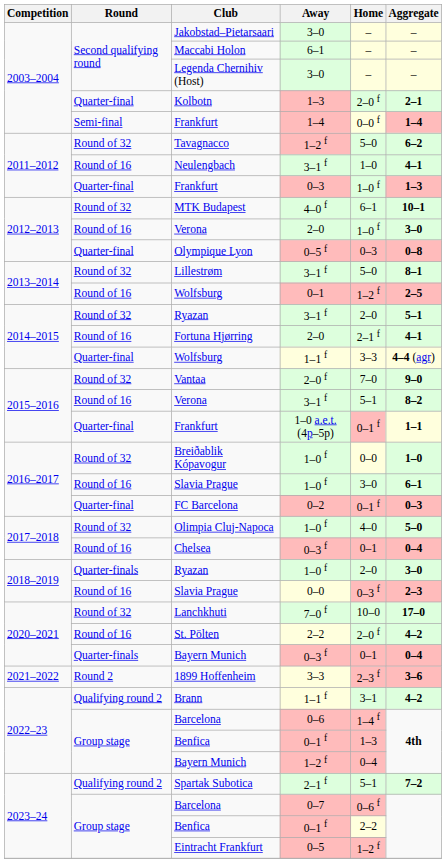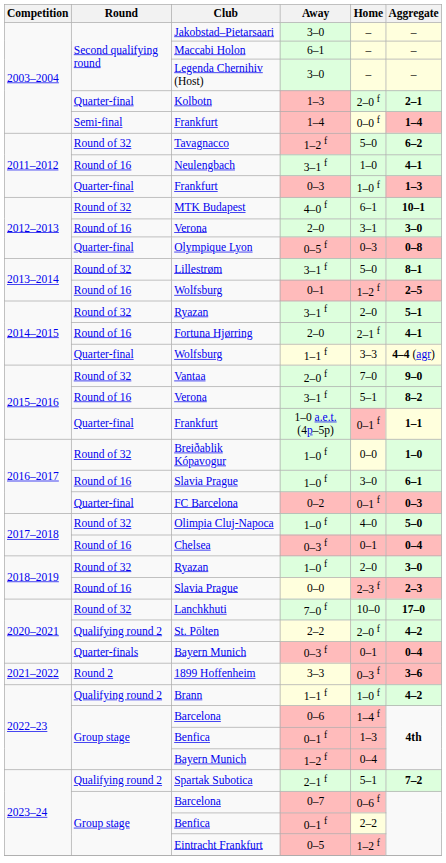 <table class="wikitable">
 <tr>
 <th>Competition</th>
 <th>Round</th>
 <th>Club</th>
 <th>Away</th>
 <th>Home</th>
 <th>Aggregate</th>
 </tr>
 <tr>
 <td rowspan="5"><a href='#'>2003–2004</a></td>
 <td rowspan="3"><a href='#'>Second qualifying round</a></td>
 <td> <a href='#'>Jakobstad–Pietarsaari</a></td>
 <td bgcolor="#ddffdd" style="text-align:center;">3–0</td>
 <td bgcolor="#ffffdd" style="text-align:center;">–</td>
 <td bgcolor="#ffffdd" style="text-align:center;">–</td>
 </tr>
 <tr>
 <td> <a href='#'>Maccabi Holon</a></td>
 <td bgcolor="#ddffdd" style="text-align:center;">6–1</td>
 <td bgcolor="#ffffdd" style="text-align:center;">–</td>
 <td bgcolor="#ffffdd" style="text-align:center;">–</td>
 </tr>
 <tr>
 <td> <a href='#'>Legenda Chernihiv</a> (Host)</td>
 <td bgcolor="#ddffdd" style="text-align:center;">3–0</td>
 <td bgcolor="#ffffdd" style="text-align:center;">–</td>
 <td bgcolor="#ffffdd" style="text-align:center;">–</td>
 </tr>
 <tr>
 <td><a href='#'>Quarter-final</a></td>
 <td> <a href='#'>Kolbotn</a></td>
 <td bgcolor="#ffbbbb" style="text-align:center;">1–3</td>
 <td bgcolor="#ddffdd" style="text-align:center;">2–0 <sup>f</sup></td>
 <td bgcolor="#ddffdd" style="text-align:center;"><strong>2–1</strong></td>
 </tr>
 <tr>
 <td><a href='#'>Semi-final</a></td>
 <td> <a href='#'>Frankfurt</a></td>
 <td bgcolor="#ffbbbb" style="text-align:center;">1–4</td>
 <td bgcolor="#ffffdd" style="text-align:center;">0–0 <sup>f</sup></td>
 <td bgcolor="#ffbbbb" style="text-align:center;"><strong>1–4</strong></td>
 </tr>
 <tr>
 <td rowspan="3"><a href='#'>2011–2012</a></td>
 <td><a href='#'>Round of 32</a></td>
 <td> <a href='#'>Tavagnacco</a></td>
 <td bgcolor="#ffbbbb" style="text-align:center;">1–2 <sup>f</sup></td>
 <td bgcolor="#ddffdd" style="text-align:center;">5–0</td>
 <td bgcolor="#ddffdd" style="text-align:center;"><strong>6–2</strong></td>
 </tr>
 <tr>
 <td><a href='#'>Round of 16</a></td>
 <td> <a href='#'>Neulengbach</a></td>
 <td bgcolor="#ddffdd" style="text-align:center;">3–1 <sup>f</sup></td>
 <td bgcolor="#ddffdd" style="text-align:center;">1–0</td>
 <td bgcolor="#ddffdd" style="text-align:center;"><strong>4–1</strong></td>
 </tr>
 <tr>
 <td><a href='#'>Quarter-final</a></td>
 <td> <a href='#'>Frankfurt</a></td>
 <td bgcolor="#ffbbbb" style="text-align:center;">0–3</td>
 <td bgcolor="#ddffdd" style="text-align:center;">1–0 <sup>f</sup></td>
 <td bgcolor="#ffbbbb" style="text-align:center;"><strong>1–3</strong></td>
 </tr>
 <tr>
 <td rowspan="3"><a href='#'>2012–2013</a></td>
 <td><a href='#'>Round of 32</a></td>
 <td> <a href='#'>MTK Budapest</a></td>
 <td bgcolor="#ddffdd" style="text-align:center;">4–0 <sup>f</sup></td>
 <td bgcolor="#ddffdd" style="text-align:center;">6–1</td>
 <td bgcolor="#ddffdd" style="text-align:center;"><strong>10–1</strong></td>
 </tr>
 <tr>
 <td><a href='#'>Round of 16</a></td>
 <td> <a href='#'>Verona</a></td>
 <td bgcolor="#ddffdd" style="text-align:center;">2–0</td>
-<td bgcolor="#ddffdd" style="text-align:center;">1–0 <sup>f</sup></td>
+<td bgcolor="#ddffdd" style="text-align:center;">3–1</td>
 <td bgcolor="#ddffdd" style="text-align:center;"><strong>3–0</strong></td>
 </tr>
 <tr>
 <td><a href='#'>Quarter-final</a></td>
 <td> <a href='#'>Olympique Lyon</a></td>
 <td bgcolor="#ffbbbb" style="text-align:center;">0–5 <sup>f</sup></td>
 <td bgcolor="#ffbbbb" style="text-align:center;">0–3</td>
 <td bgcolor="#ffbbbb" style="text-align:center;"><strong>0–8</strong></td>
 </tr>
 <tr>
 <td rowspan="2"><a href='#'>2013–2014</a></td>
 <td><a href='#'>Round of 32</a></td>
 <td> <a href='#'>Lillestrøm</a></td>
 <td bgcolor="#ddffdd" style="text-align:center;">3–1 <sup>f</sup></td>
 <td bgcolor="#ddffdd" style="text-align:center;">5–0</td>
 <td bgcolor="#ddffdd" style="text-align:center;"><strong>8–1</strong></td>
 </tr>
 <tr>
 <td><a href='#'>Round of 16</a></td>
 <td> <a href='#'>Wolfsburg</a></td>
 <td bgcolor="#ffbbbb" style="text-align:center;">0–1</td>
 <td bgcolor="#ffbbbb" style="text-align:center;">1–2 <sup>f</sup></td>
 <td bgcolor="#ffbbbb" style="text-align:center;"><strong>2–5</strong></td>
 </tr>
 <tr>
 <td rowspan="3"><a href='#'>2014–2015</a></td>
 <td><a href='#'>Round of 32</a></td>
 <td> <a href='#'>Ryazan</a></td>
 <td bgcolor="#ddffdd" style="text-align:center;">3–1 <sup>f</sup></td>
 <td bgcolor="#ddffdd" style="text-align:center;">2–0</td>
 <td bgcolor="#ddffdd" style="text-align:center;"><strong>5–1</strong></td>
 </tr>
 <tr>
 <td><a href='#'>Round of 16</a></td>
 <td> <a href='#'>Fortuna Hjørring</a></td>
 <td bgcolor="#ddffdd" style="text-align:center;">2–0</td>
 <td bgcolor="#ddffdd" style="text-align:center;">2–1 <sup>f</sup></td>
 <td bgcolor="#ddffdd" style="text-align:center;"><strong>4–1</strong></td>
 </tr>
 <tr>
 <td><a href='#'>Quarter-final</a></td>
 <td> <a href='#'>Wolfsburg</a></td>
 <td bgcolor="#ffffdd" style="text-align:center;">1–1 <sup>f</sup></td>
 <td bgcolor="#ffffdd" style="text-align:center;">3–3</td>
 <td bgcolor="#ffffdd" style="text-align:center;"><strong>4–4</strong> (<a href='#'>agr</a>)</td>
 </tr>
 <tr>
 <td rowspan="3"><a href='#'>2015–2016</a></td>
 <td><a href='#'>Round of 32</a></td>
 <td> <a href='#'>Vantaa</a></td>
 <td bgcolor="#ddffdd" style="text-align:center;">2–0 <sup>f</sup></td>
 <td bgcolor="#ddffdd" style="text-align:center;">7–0</td>
 <td bgcolor="#ddffdd" style="text-align:center;"><strong>9–0</strong></td>
 </tr>
 <tr>
 <td><a href='#'>Round of 16</a></td>
 <td> <a href='#'>Verona</a></td>
 <td bgcolor="#ddffdd" style="text-align:center;">3–1 <sup>f</sup></td>
 <td bgcolor="#ddffdd" style="text-align:center;">5–1</td>
 <td bgcolor="#ddffdd" style="text-align:center;"><strong>8–2</strong></td>
 </tr>
 <tr>
 <td><a href='#'>Quarter-final</a></td>
 <td> <a href='#'>Frankfurt</a></td>
 <td bgcolor="#ddffdd" style="text-align:center;">1–0 <a href='#'>a.e.t.</a> (4<a href='#'>p</a>–5p)</td>
 <td bgcolor="#ffbbbb" style="text-align:center;">0–1 <sup>f</sup></td>
 <td bgcolor="#ffffdd" style="text-align:center;"><strong>1–1</strong></td>
 </tr>
 <tr>
 <td rowspan="3"><a href='#'>2016–2017</a></td>
 <td><a href='#'>Round of 32</a></td>
 <td> <a href='#'>Breiðablik Kópavogur</a></td>
 <td bgcolor="#ddffdd" style="text-align:center;">1–0 <sup>f</sup></td>
 <td bgcolor="#ffffdd" style="text-align:center;">0–0</td>
 <td bgcolor="#ddffdd" style="text-align:center;"><strong>1–0</strong></td>
 </tr>
 <tr>
 <td><a href='#'>Round of 16</a></td>
 <td> <a href='#'>Slavia Prague</a></td>
 <td bgcolor="#ddffdd" style="text-align:center;">1–0 <sup>f</sup></td>
 <td bgcolor="#ddffdd" style="text-align:center;">3–0</td>
 <td bgcolor="#ddffdd" style="text-align:center;"><strong>6–1</strong></td>
 </tr>
 <tr>
 <td><a href='#'>Quarter-final</a></td>
 <td> <a href='#'>FC Barcelona</a></td>
 <td bgcolor="#ffbbbb" style="text-align:center;">0–2</td>
 <td bgcolor="#ffbbbb" style="text-align:center;">0–1 <sup>f</sup></td>
 <td bgcolor="#ffbbbb" style="text-align:center;"><strong>0–3</strong></td>
 </tr>
 <tr>
 <td rowspan="2"><a href='#'>2017–2018</a></td>
 <td><a href='#'>Round of 32</a></td>
 <td> <a href='#'>Olimpia Cluj-Napoca</a></td>
 <td bgcolor="#ddffdd" style="text-align:center;">1–0 <sup>f</sup></td>
 <td bgcolor="#ddffdd" style="text-align:center;">4–0</td>
 <td bgcolor="#ddffdd" style="text-align:center;"><strong>5–0</strong></td>
 </tr>
 <tr>
 <td><a href='#'>Round of 16</a></td>
 <td> <a href='#'>Chelsea</a></td>
 <td bgcolor="#ffbbbb" style="text-align:center;">0–3 <sup>f</sup></td>
 <td bgcolor="#ffbbbb" style="text-align:center;">0–1</td>
 <td bgcolor="#ffbbbb" style="text-align:center;"><strong>0–4</strong></td>
 </tr>
 <tr>
 <td rowspan="2"><a href='#'>2018–2019</a></td>
-<td><a href='#'>Quarter-finals</a></td>
+<td><a href='#'>Round of 32</a></td>
 <td> <a href='#'>Ryazan</a></td>
 <td bgcolor="#ddffdd" style="text-align:center;">1–0 <sup>f</sup></td>
 <td bgcolor="#ddffdd" style="text-align:center;">2–0</td>
 <td bgcolor="#ddffdd" style="text-align:center;"><strong>3–0</strong></td>
 </tr>
 <tr>
 <td><a href='#'>Round of 16</a></td>
 <td> <a href='#'>Slavia Prague</a></td>
 <td bgcolor="#ffffdd" style="text-align:center;">0–0</td>
-<td bgcolor="#ffbbbb" style="text-align:center;">0–3 <sup>f</sup></td>
+<td bgcolor="#ffbbbb" style="text-align:center;">2–3 <sup>f</sup></td>
 <td bgcolor="#ffbbbb" style="text-align:center;"><strong>2–3</strong></td>
 </tr>
 <tr>
 <td rowspan="3"><a href='#'>2020–2021</a></td>
 <td><a href='#'>Round of 32</a></td>
 <td> <a href='#'>Lanchkhuti</a></td>
 <td bgcolor="#ddffdd" style="text-align:center;">7–0 <sup>f</sup></td>
 <td bgcolor="#ddffdd" style="text-align:center;">10–0</td>
 <td bgcolor="#ddffdd" style="text-align:center;"><strong>17–0</strong></td>
 </tr>
 <tr>
-<td><a href='#'>Round of 16</a></td>
+<td><a href='#'>Qualifying round 2</a></td>
 <td> <a href='#'>St. Pölten</a></td>
 <td bgcolor="#ffffdd" style="text-align:center;">2–2</td>
 <td bgcolor="#ddffdd" style="text-align:center;">2–0 <sup>f</sup></td>
 <td bgcolor="#ddffdd" style="text-align:center;"><strong>4–2</strong></td>
 </tr>
 <tr>
 <td><a href='#'>Quarter-finals</a></td>
 <td> <a href='#'>Bayern Munich</a></td>
 <td bgcolor="#ffbbbb" style="text-align:center;">0–3 <sup>f</sup></td>
 <td bgcolor="#ffbbbb" style="text-align:center;">0–1</td>
 <td bgcolor="#ffbbbb" style="text-align:center;"><strong>0–4</strong></td>
 </tr>
 <tr>
 <td><a href='#'>2021–2022</a></td>
 <td><a href='#'>Round 2</a></td>
 <td> <a href='#'>1899 Hoffenheim</a></td>
 <td bgcolor="#ffffdd" style="text-align:center;">3–3</td>
-<td bgcolor="#ffbbbb" style="text-align:center;">2–3 <sup>f</sup></td>
+<td bgcolor="#ffbbbb" style="text-align:center;">0–3 <sup>f</sup></td>
 <td bgcolor="#ffbbbb" style="text-align:center;"><strong>3–6</strong></td>
 </tr>
 <tr>
 <td rowspan="4"><a href='#'>2022–23</a></td>
 <td><a href='#'>Qualifying round 2</a></td>
 <td> <a href='#'>Brann</a></td>
 <td bgcolor="#ffffdd" style="text-align:center;">1–1 <sup>f</sup></td>
-<td bgcolor="#ddffdd" style="text-align:center;">3–1</td>
+<td bgcolor="#ddffdd" style="text-align:center;">1–0 <sup>f</sup></td>
 <td bgcolor="#ddffdd" style="text-align:center;"><strong>4–2</strong></td>
 </tr>
 <tr>
 <td rowspan="3"><a href='#'>Group stage</a></td>
 <td> <a href='#'>Barcelona</a></td>
 <td bgcolor="#ffbbbb" style="text-align:center;">0–6</td>
 <td bgcolor="#ffbbbb" style="text-align:center;">1–4 <sup>f</sup></td>
 <td rowspan="3" style="text-align:center;"><strong>4th</strong></td>
 </tr>
 <tr>
 <td> <a href='#'>Benfica</a></td>
 <td bgcolor="#ffbbbb" style="text-align:center;">0–1 <sup>f</sup></td>
 <td bgcolor="#ffbbbb" style="text-align:center;">1–3</td>
 </tr>
 <tr>
 <td> <a href='#'>Bayern Munich</a></td>
 <td bgcolor="#ffbbbb" style="text-align:center;">1–2 <sup>f</sup></td>
 <td bgcolor="#ffbbbb" style="text-align:center;">0–4</td>
 </tr>
 <tr>
 <td rowspan="4"><a href='#'>2023–24</a></td>
 <td><a href='#'>Qualifying round 2</a></td>
 <td> <a href='#'>Spartak Subotica</a></td>
 <td bgcolor="#ddffdd" style="text-align:center;">2–1 <sup>f</sup></td>
 <td bgcolor="#ddffdd" style="text-align:center;">5–1</td>
 <td bgcolor="#ddffdd" style="text-align:center;"><strong>7–2</strong></td>
 </tr>
 <tr>
 <td rowspan="3"><a href='#'>Group stage</a></td>
 <td> <a href='#'>Barcelona</a></td>
 <td bgcolor="#ffbbbb" style="text-align:center;">0–7</td>
 <td bgcolor="#ffbbbb" style="text-align:center;">0–6 <sup>f</sup></td>
 <td rowspan="3" style="text-align:center;"></td>
 </tr>
 <tr>
 <td> <a href='#'>Benfica</a></td>
 <td bgcolor="#ffbbbb" style="text-align:center;">0–1 <sup>f</sup></td>
 <td bgcolor="#ffffdd" style="text-align:center;">2–2</td>
 </tr>
 <tr>
 <td> <a href='#'>Eintracht Frankfurt</a></td>
 <td bgcolor="#ffbbbb" style="text-align:center;">0–5</td>
 <td bgcolor="#ffbbbb" style="text-align:center;">1–2 <sup>f</sup></td>
 </tr>
 <tr>
 </tr>
 </table>
